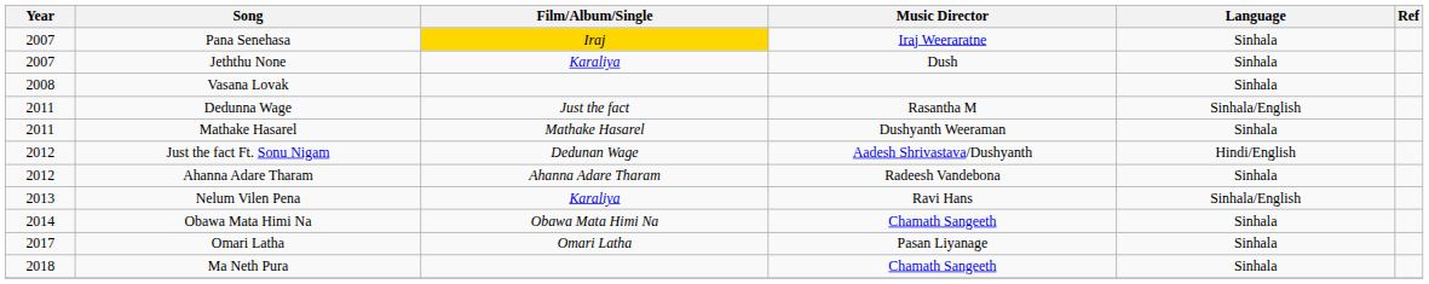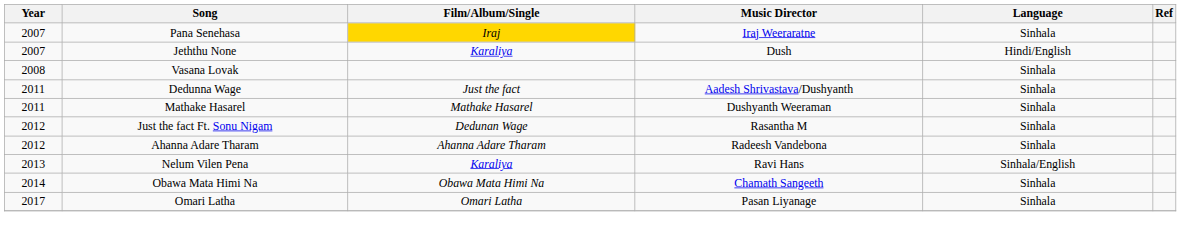 <table class="wikitable" style="width:100%;">
 <tr>
 <th width=5%>Year</th>
 <th style="width:25%;">Song</th>
 <th style="width:25%;">Film/Album/Single</th>
 <th style="width:25%;">Music Director</th>
 <th style="width:25%;">Language</th>
 <th style="width:5% ;">Ref</th>
 </tr>
 <tr>
 <td style="text-align:center;">2007</td>
 <td style="text-align:center;">Pana Senehasa</td>
 <td style="background: gold; text-align:center;"><em>Iraj</em></td>
 <td style="text-align:center;"><a href='#'>Iraj Weeraratne</a></td>
 <td style="text-align:center;">Sinhala</td>
 <td style="text-align:center;"></td>
 </tr>
 <tr>
 <td style="text-align:center;">2007</td>
 <td style="text-align:center;">Jeththu None</td>
 <td style="text-align:center;"><em><a href='#'>Karaliya</a></em></td>
 <td style="text-align:center;">Dush</td>
-<td style="text-align:center;">Sinhala</td>
+<td style="text-align:center;">Hindi/English</td>
 <td style="text-align:center;"></td>
 </tr>
 <tr>
 <td style="text-align:center;">2008</td>
 <td style="text-align:center;">Vasana Lovak</td>
 <td style="text-align:center;"></td>
 <td style="text-align:center;"></td>
 <td style="text-align:center;">Sinhala</td>
 <td style="text-align:center;"></td>
 </tr>
 <tr>
 <td style="text-align:center;">2011</td>
 <td style="text-align:center;">Dedunna Wage</td>
 <td style="text-align:center;"><em>Just the fact</em></td>
-<td style="text-align:center;">Rasantha M</td>
-<td style="text-align:center;">Sinhala/English</td>
+<td style="text-align:center;"><a href='#'>Aadesh Shrivastava</a>/Dushyanth</td>
+<td style="text-align:center;">Sinhala</td>
 <td style="text-align:center;"></td>
 </tr>
 <tr>
 <td style="text-align:center;">2011</td>
 <td style="text-align:center;">Mathake Hasarel</td>
 <td style="text-align:center;"><em>Mathake Hasarel</em></td>
 <td style="text-align:center;">Dushyanth Weeraman</td>
 <td style="text-align:center;">Sinhala</td>
 <td style="text-align:center;"></td>
 </tr>
 <tr>
 <td style="text-align:center;">2012</td>
 <td style="text-align:center;">Just the fact Ft. <a href='#'>Sonu Nigam</a></td>
 <td style="text-align:center;"><em>Dedunan Wage</em></td>
-<td style="text-align:center;"><a href='#'>Aadesh Shrivastava</a>/Dushyanth</td>
-<td style="text-align:center;">Hindi/English</td>
+<td style="text-align:center;">Rasantha M</td>
+<td style="text-align:center;">Sinhala</td>
 <td style="text-align:center;"></td>
 </tr>
 <tr>
 <td style="text-align:center;">2012</td>
 <td style="text-align:center;">Ahanna Adare Tharam</td>
 <td style="text-align:center;"><em>Ahanna Adare Tharam</em></td>
 <td style="text-align:center;">Radeesh Vandebona</td>
 <td style="text-align:center;">Sinhala</td>
 <td style="text-align:center;"></td>
 </tr>
 <tr>
 <td style="text-align:center;">2013</td>
 <td style="text-align:center;">Nelum Vilen Pena</td>
 <td style="text-align:center;"><em><a href='#'>Karaliya</a></em></td>
 <td style="text-align:center;">Ravi Hans</td>
 <td style="text-align:center;">Sinhala/English</td>
 <td style="text-align:center;"></td>
 </tr>
 <tr>
 <td style="text-align:center;">2014</td>
 <td style="text-align:center;">Obawa Mata Himi Na</td>
 <td style="text-align:center;"><em>Obawa Mata Himi Na</em></td>
 <td style="text-align:center;"><a href='#'>Chamath Sangeeth</a></td>
 <td style="text-align:center;">Sinhala</td>
 <td style="text-align:center;"></td>
 </tr>
 <tr>
 <td style="text-align:center;">2017</td>
 <td style="text-align:center;">Omari Latha</td>
 <td style="text-align:center;"><em>Omari Latha</em></td>
 <td style="text-align:center;">Pasan Liyanage</td>
 <td style="text-align:center;">Sinhala</td>
 <td style="text-align:center;"></td>
 </tr>
 <tr>
-<td style="text-align:center;">2018</td>
-<td style="text-align:center;">Ma Neth Pura</td>
-<td style="text-align:center;"></td>
-<td style="text-align:center;"><a href='#'>Chamath Sangeeth</a></td>
-<td style="text-align:center;">Sinhala</td>
-<td style="text-align:center;"></td>
-</tr>
-<tr>
 </tr>
 </table>
